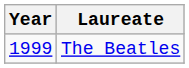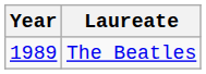 <table class="wikitable">
 <tr>
 <th>Year</th>
 <th>Laureate</th>
 </tr>
 <tr>
-<td><a href='#'>1999</a></td>
+<td><a href='#'>1989</a></td>
 <td><a href='#'>The Beatles</a></td>
 </tr>
 </table>
